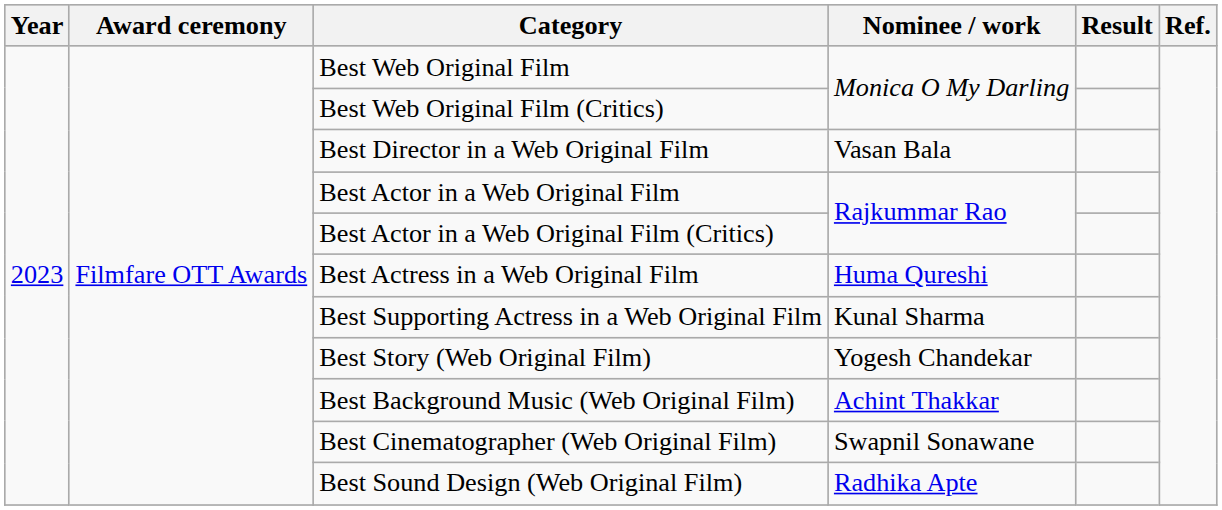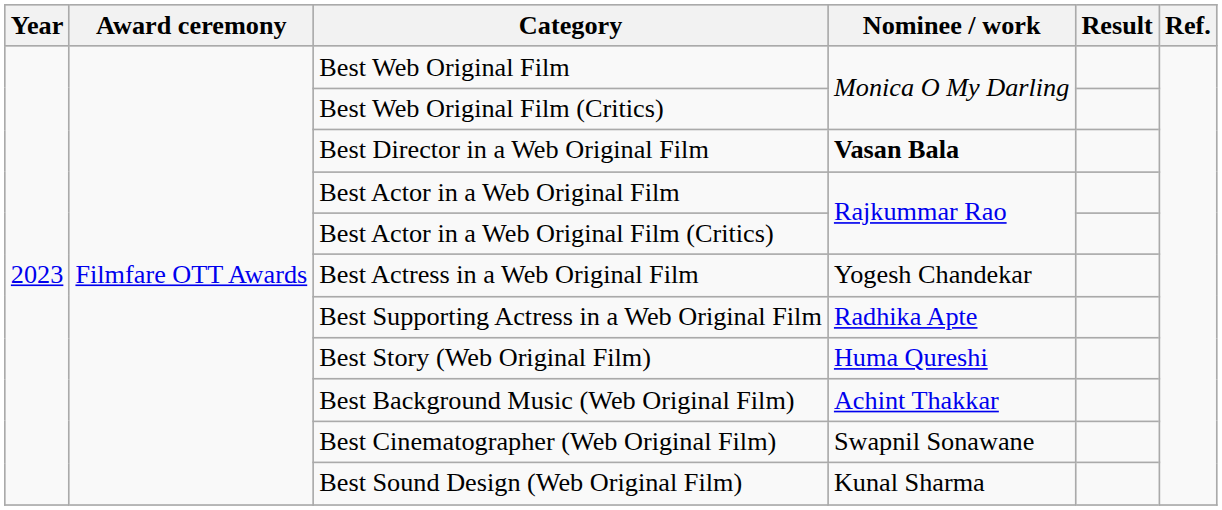 <table class="wikitable">
 <tr>
 <th>Year</th>
 <th>Award ceremony</th>
 <th>Category</th>
 <th>Nominee / work</th>
 <th>Result</th>
 <th>Ref.</th>
 </tr>
 <tr>
 <td rowspan="11"><a href='#'>2023</a></td>
 <td rowspan="11"><a href='#'>Filmfare OTT Awards</a></td>
 <td>Best Web Original Film</td>
 <td rowspan="2"><em>Monica O My Darling</em></td>
 <td></td>
 <td rowspan="11"></td>
 </tr>
 <tr>
 <td>Best Web Original Film (Critics)</td>
 <td></td>
 </tr>
 <tr>
 <td>Best Director in a Web Original Film</td>
-<td>Vasan Bala</td>
+<td><strong>Vasan Bala</strong></td>
 <td></td>
 </tr>
 <tr>
 <td>Best Actor in a Web Original Film</td>
 <td rowspan="2"><a href='#'>Rajkummar Rao</a></td>
 <td></td>
 </tr>
 <tr>
 <td>Best Actor in a Web Original Film (Critics)</td>
 <td></td>
 </tr>
 <tr>
 <td>Best Actress in a Web Original Film</td>
-<td><a href='#'>Huma Qureshi</a></td>
+<td>Yogesh Chandekar</td>
 <td></td>
 </tr>
 <tr>
 <td>Best Supporting Actress in a Web Original Film</td>
-<td>Kunal Sharma</td>
+<td><a href='#'>Radhika Apte</a></td>
 <td></td>
 </tr>
 <tr>
 <td>Best Story (Web Original Film)</td>
-<td>Yogesh Chandekar</td>
+<td><a href='#'>Huma Qureshi</a></td>
 <td></td>
 </tr>
 <tr>
 <td>Best Background Music (Web Original Film)</td>
 <td><a href='#'>Achint Thakkar</a></td>
 <td></td>
 </tr>
 <tr>
 <td>Best Cinematographer (Web Original Film)</td>
 <td>Swapnil Sonawane</td>
 <td></td>
 </tr>
 <tr>
 <td>Best Sound Design (Web Original Film)</td>
-<td><a href='#'>Radhika Apte</a></td>
+<td>Kunal Sharma</td>
 <td></td>
 </tr>
 </table>
